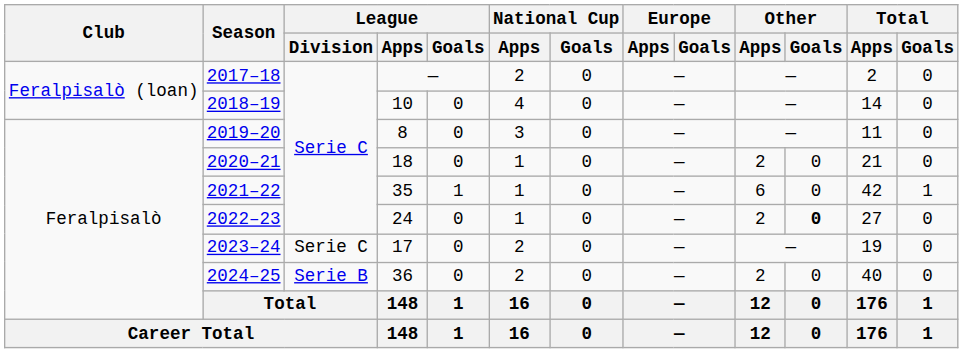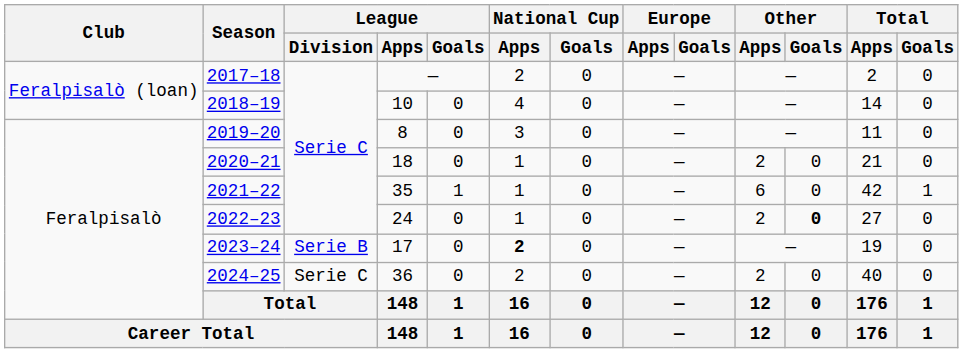 <table class=wikitable style=text-align:center>
 <tr>
 <th rowspan=2>Club</th>
 <th rowspan=2>Season</th>
 <th colspan=3>League</th>
 <th colspan=2>National Cup</th>
 <th colspan=2>Europe</th>
 <th colspan=2>Other</th>
 <th colspan=2>Total</th>
 </tr>
 <tr>
 <th>Division</th>
 <th>Apps</th>
 <th>Goals</th>
 <th>Apps</th>
 <th>Goals</th>
 <th>Apps</th>
 <th>Goals</th>
 <th>Apps</th>
 <th>Goals</th>
 <th>Apps</th>
 <th>Goals</th>
 </tr>
 <tr>
 <td rowspan="2"><a href='#'>Feralpisalò</a> (loan)</td>
 <td><a href='#'>2017–18</a></td>
 <td rowspan="6"><a href='#'>Serie C</a></td>
 <td colspan="2">—</td>
 <td>2</td>
 <td>0</td>
 <td colspan="2">—</td>
 <td colspan="2">—</td>
 <td>2</td>
 <td>0</td>
 </tr>
 <tr>
 <td><a href='#'>2018–19</a></td>
 <td>10</td>
 <td>0</td>
 <td>4</td>
 <td>0</td>
 <td colspan="2">—</td>
 <td colspan="2">—</td>
 <td>14</td>
 <td>0</td>
 </tr>
 <tr>
 <td rowspan="7">Feralpisalò</td>
 <td><a href='#'>2019–20</a></td>
 <td>8</td>
 <td>0</td>
 <td>3</td>
 <td>0</td>
 <td colspan="2">—</td>
 <td colspan="2">—</td>
 <td>11</td>
 <td>0</td>
 </tr>
 <tr>
 <td><a href='#'>2020–21</a></td>
 <td>18</td>
 <td>0</td>
 <td>1</td>
 <td>0</td>
 <td colspan="2">—</td>
 <td>2</td>
 <td>0</td>
 <td>21</td>
 <td>0</td>
 </tr>
 <tr>
 <td><a href='#'>2021–22</a></td>
 <td>35</td>
 <td>1</td>
 <td>1</td>
 <td>0</td>
 <td colspan="2">—</td>
 <td>6</td>
 <td>0</td>
 <td>42</td>
 <td>1</td>
 </tr>
 <tr>
 <td><a href='#'>2022–23</a></td>
 <td>24</td>
 <td>0</td>
 <td>1</td>
 <td>0</td>
 <td colspan="2">—</td>
 <td>2</td>
 <td><strong>0</strong></td>
 <td>27</td>
 <td>0</td>
 </tr>
 <tr>
 <td><a href='#'>2023–24</a></td>
-<td rowspan="1">Serie C</td>
+<td rowspan="1"><a href='#'>Serie B</a></td>
 <td>17</td>
 <td>0</td>
-<td>2</td>
+<td><strong>2</strong></td>
 <td>0</td>
 <td colspan="2">—</td>
 <td colspan="2">—</td>
 <td>19</td>
 <td>0</td>
 </tr>
 <tr>
 <td><a href='#'>2024–25</a></td>
-<td rowspan="1"><a href='#'>Serie B</a></td>
+<td rowspan="1">Serie C</td>
 <td>36</td>
 <td>0</td>
 <td>2</td>
 <td>0</td>
 <td colspan="2">—</td>
 <td>2</td>
 <td>0</td>
 <td>40</td>
 <td>0</td>
 </tr>
 <tr>
 <th colspan="2">Total</th>
 <th>148</th>
 <th>1</th>
 <th>16</th>
 <th>0</th>
 <th colspan="2">—</th>
 <th>12</th>
 <th>0</th>
 <th>176</th>
 <th>1</th>
 </tr>
 <tr>
 <th colspan="3">Career Total</th>
 <th>148</th>
 <th>1</th>
 <th>16</th>
 <th>0</th>
 <th colspan="2">—</th>
 <th>12</th>
 <th>0</th>
 <th>176</th>
 <th>1</th>
 </tr>
 </table>
